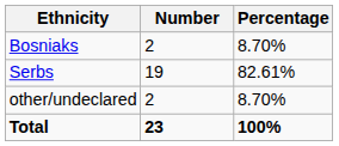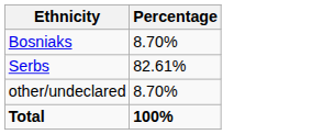 <table class="wikitable">
 <tr>
 <th width="100px">Ethnicity</th>
-<th width="80px">Number</th>
 <th width="80px">Percentage</th>
 </tr>
 <tr>
 <td><a href='#'>Bosniaks</a></td>
-<td>2</td>
 <td>8.70%</td>
 </tr>
 <tr>
 <td><a href='#'>Serbs</a></td>
-<td>19</td>
 <td>82.61%</td>
 </tr>
 <tr>
 <td>other/undeclared</td>
-<td>2</td>
 <td>8.70%</td>
 </tr>
 <tr>
 <td><strong>Total</strong></td>
-<td><strong>23</strong></td>
 <td><strong>100%</strong></td>
 </tr>
 </table>
